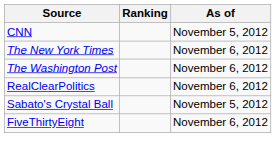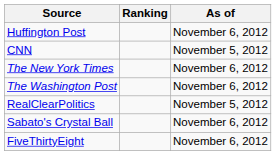 <table class="wikitable" style="text-align:center">
 <tr>
 <th>Source</th>
 <th>Ranking</th>
 <th>As of</th>
+</tr>
+<tr>
+<td align="left"><a href='#'>Huffington Post</a></td>
+<td></td>
+<td>November 6, 2012</td>
 </tr>
 <tr>
 <td align="left"><a href='#'>CNN</a></td>
 <td></td>
 <td>November 5, 2012</td>
 </tr>
 <tr>
 <td align=left><em><a href='#'>The New York Times</a></em></td>
 <td></td>
 <td>November 6, 2012</td>
 </tr>
 <tr>
 <td align="left"><em><a href='#'>The Washington Post</a></em></td>
 <td></td>
 <td>November 6, 2012</td>
 </tr>
 <tr>
 <td align="left"><a href='#'>RealClearPolitics</a></td>
 <td></td>
-<td>November 6, 2012</td>
+<td>November 5, 2012</td>
 </tr>
 <tr>
 <td align="left"><a href='#'>Sabato's Crystal Ball</a></td>
 <td></td>
-<td>November 5, 2012</td>
+<td>November 6, 2012</td>
 </tr>
 <tr>
 <td align="left"><a href='#'>FiveThirtyEight</a></td>
 <td></td>
 <td>November 6, 2012</td>
 </tr>
 </table>
